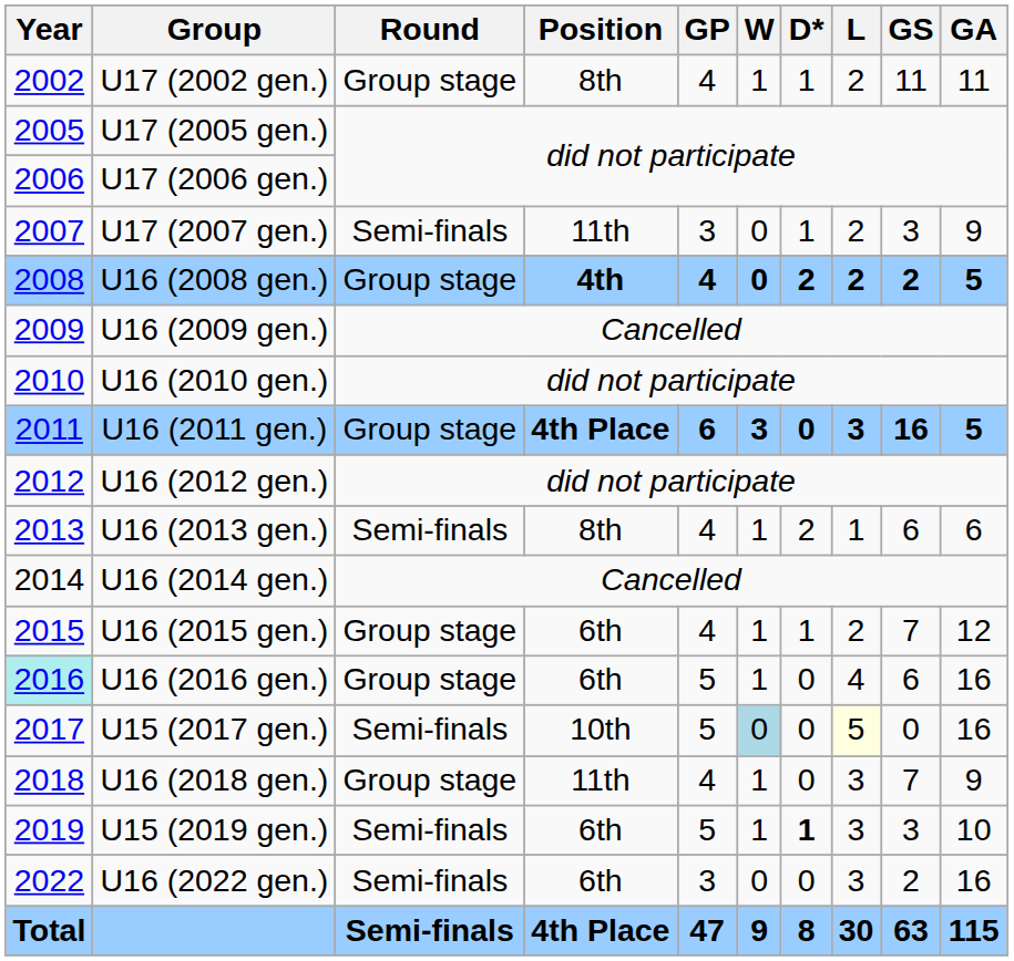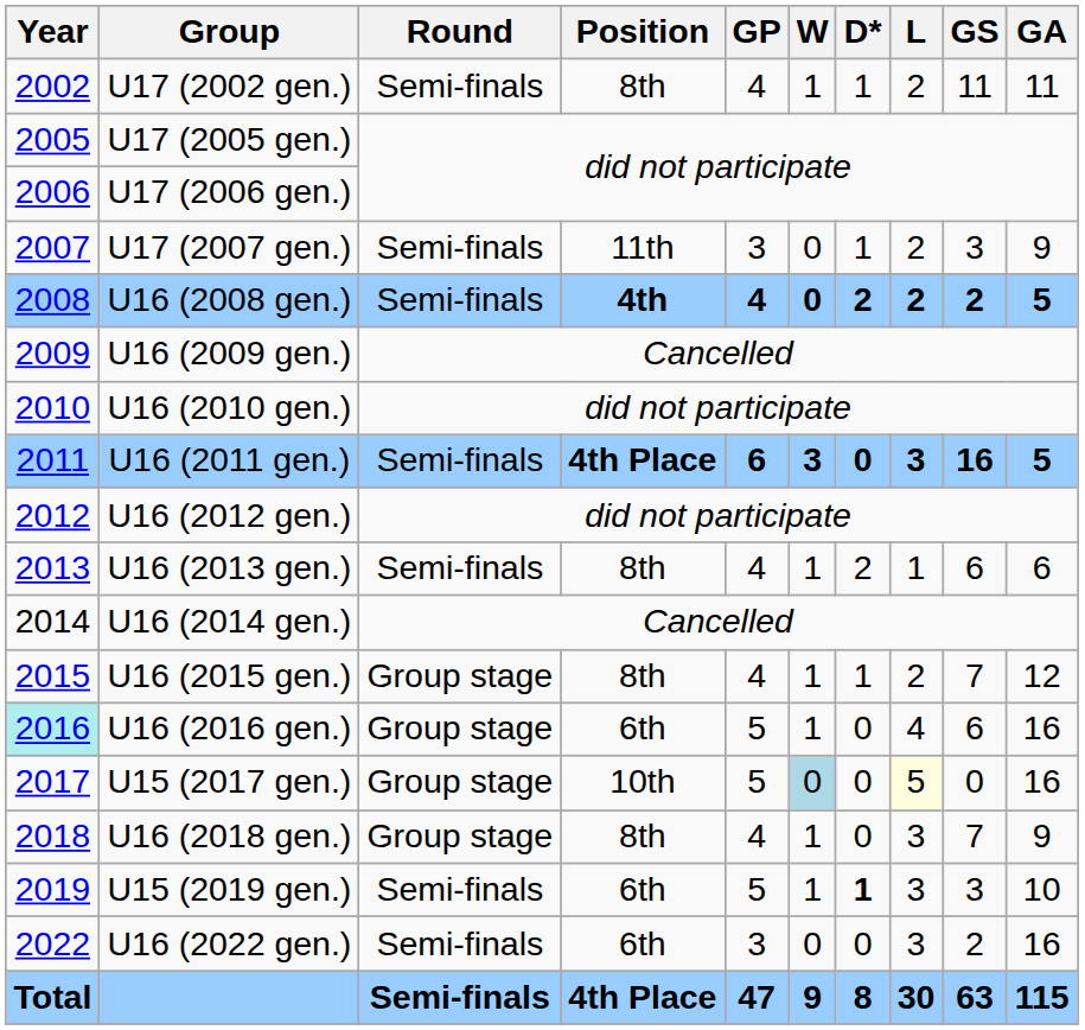 <table class="wikitable" style="text-align: center;">
 <tr>
 <th>Year</th>
 <th>Group</th>
 <th>Round</th>
 <th>Position</th>
 <th>GP</th>
 <th>W</th>
 <th>D*</th>
 <th>L</th>
 <th>GS</th>
 <th>GA</th>
 </tr>
 <tr>
 <td> <a href='#'>2002</a></td>
 <td>U17 (2002 gen.)</td>
-<td>Group stage</td>
+<td>Semi-finals</td>
 <td>8th</td>
 <td>4</td>
 <td>1</td>
 <td>1</td>
 <td>2</td>
 <td>11</td>
 <td>11</td>
 </tr>
 <tr>
 <td> <a href='#'>2005</a></td>
 <td>U17 (2005 gen.)</td>
 <td colspan=8 rowspan=2><em>did not participate</em></td>
 </tr>
 <tr>
 <td> <a href='#'>2006</a></td>
 <td>U17 (2006 gen.)</td>
 </tr>
 <tr>
 <td> <a href='#'>2007</a></td>
 <td>U17 (2007 gen.)</td>
 <td>Semi-finals</td>
 <td>11th</td>
 <td>3</td>
 <td>0</td>
 <td>1</td>
 <td>2</td>
 <td>3</td>
 <td>9</td>
 </tr>
 <tr bgcolor=#9acdff>
 <td> <a href='#'>2008</a></td>
 <td>U16 (2008 gen.)</td>
-<td>Group stage</td>
+<td>Semi-finals</td>
 <td><strong>4th</strong></td>
 <td><strong>4</strong></td>
 <td><strong>0</strong></td>
 <td><strong>2</strong></td>
 <td><strong>2</strong></td>
 <td><strong>2</strong></td>
 <td><strong>5</strong></td>
 </tr>
 <tr>
 <td> <a href='#'>2009</a></td>
 <td>U16 (2009 gen.)</td>
 <td colspan=8><em>Cancelled</em></td>
 </tr>
 <tr>
 <td> <a href='#'>2010</a></td>
 <td>U16 (2010 gen.)</td>
 <td colspan=8><em>did not participate</em></td>
 </tr>
 <tr bgcolor=#9acdff>
 <td> <a href='#'>2011</a></td>
 <td>U16 (2011 gen.)</td>
-<td>Group stage</td>
+<td>Semi-finals</td>
 <td><strong>4th Place</strong></td>
 <td><strong>6</strong></td>
 <td><strong>3</strong></td>
 <td><strong>0</strong></td>
 <td><strong>3</strong></td>
 <td><strong>16</strong></td>
 <td><strong>5</strong></td>
 </tr>
 <tr>
 <td> <a href='#'>2012</a></td>
 <td>U16 (2012 gen.)</td>
 <td colspan=8><em>did not participate</em></td>
 </tr>
 <tr>
 <td> <a href='#'>2013</a></td>
 <td>U16 (2013 gen.)</td>
 <td>Semi-finals</td>
 <td>8th</td>
 <td>4</td>
 <td>1</td>
 <td>2</td>
 <td>1</td>
 <td>6</td>
 <td>6</td>
 </tr>
 <tr>
 <td> 2014</td>
 <td>U16 (2014 gen.)</td>
 <td colspan=8><em>Cancelled</em></td>
 </tr>
 <tr>
 <td> <a href='#'>2015</a></td>
 <td>U16 (2015 gen.)</td>
 <td>Group stage</td>
-<td>6th</td>
+<td>8th</td>
 <td>4</td>
 <td>1</td>
 <td>1</td>
 <td>2</td>
 <td>7</td>
 <td>12</td>
 </tr>
 <tr>
 <td style="background: paleturquoise;"> <a href='#'>2016</a></td>
 <td>U16 (2016 gen.)</td>
 <td>Group stage</td>
 <td>6th</td>
 <td>5</td>
 <td>1</td>
 <td>0</td>
 <td>4</td>
 <td>6</td>
 <td>16</td>
 </tr>
 <tr>
 <td> <a href='#'>2017</a></td>
 <td>U15 (2017 gen.)</td>
-<td>Semi-finals</td>
+<td>Group stage</td>
 <td>10th</td>
 <td>5</td>
 <td style="background: lightblue;">0</td>
 <td>0</td>
 <td style="background: lightyellow;">5</td>
 <td>0</td>
 <td>16</td>
 </tr>
 <tr>
 <td> <a href='#'>2018</a></td>
 <td>U16 (2018 gen.)</td>
 <td>Group stage</td>
-<td>11th</td>
+<td>8th</td>
 <td>4</td>
 <td>1</td>
 <td>0</td>
 <td>3</td>
 <td>7</td>
 <td>9</td>
 </tr>
 <tr>
 <td> <a href='#'>2019</a></td>
 <td>U15 (2019 gen.)</td>
 <td>Semi-finals</td>
 <td>6th</td>
 <td>5</td>
 <td>1</td>
 <td><strong>1</strong></td>
 <td>3</td>
 <td>3</td>
 <td>10</td>
 </tr>
 <tr>
 <td> <a href='#'>2022</a></td>
 <td>U16 (2022 gen.)</td>
 <td>Semi-finals</td>
 <td>6th</td>
 <td>3</td>
 <td>0</td>
 <td>0</td>
 <td>3</td>
 <td>2</td>
 <td>16</td>
 </tr>
 <tr bgcolor=#9acdff>
 <td><strong>Total</strong></td>
 <td></td>
 <td><strong>Semi-finals</strong></td>
 <td><strong>4th Place</strong></td>
 <td><strong>47</strong></td>
 <td><strong>9</strong></td>
 <td><strong>8</strong></td>
 <td><strong>30</strong></td>
 <td><strong>63</strong></td>
 <td><strong>115</strong></td>
 </tr>
 </table>
